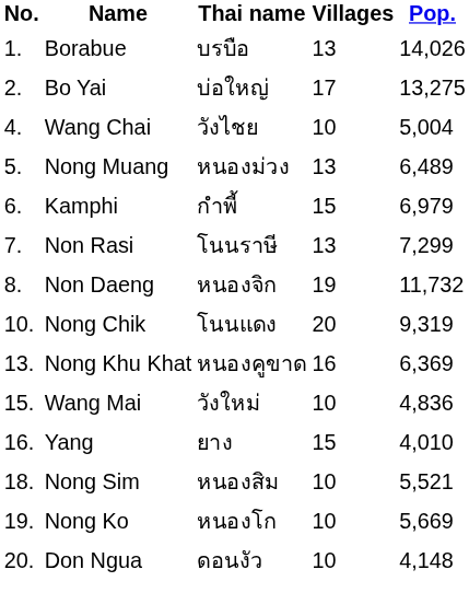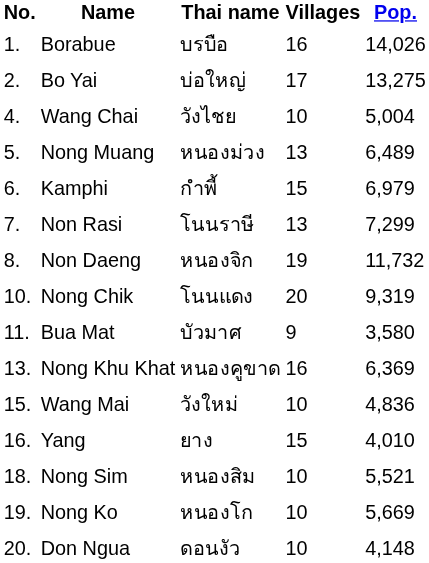 <table>
 <tr>
 <th>No.</th>
 <th>Name</th>
 <th>Thai name</th>
 <th>Villages</th>
 <th><a href='#'>Pop.</a></th>
 </tr>
 <tr>
 <td>1.</td>
 <td>Borabue</td>
 <td>บรบือ</td>
-<td>13</td>
+<td>16</td>
 <td>14,026</td>
 <td></td>
 </tr>
 <tr>
 <td>2.</td>
 <td>Bo Yai</td>
 <td>บ่อใหญ่</td>
 <td>17</td>
 <td>13,275</td>
 <td></td>
 </tr>
 <tr>
 <td>4.</td>
 <td>Wang Chai</td>
 <td>วังไชย</td>
 <td>10</td>
 <td>5,004</td>
 <td></td>
 </tr>
 <tr>
 <td>5.</td>
 <td>Nong Muang</td>
 <td>หนองม่วง</td>
 <td>13</td>
 <td>6,489</td>
 <td></td>
 </tr>
 <tr>
 <td>6.</td>
 <td>Kamphi</td>
 <td>กำพี้</td>
 <td>15</td>
 <td>6,979</td>
 <td></td>
 </tr>
 <tr>
 <td>7.</td>
 <td>Non Rasi</td>
 <td>โนนราษี</td>
 <td>13</td>
 <td>7,299</td>
 <td></td>
 </tr>
 <tr>
 <td>8.</td>
 <td>Non Daeng</td>
 <td>หนองจิก</td>
 <td>19</td>
 <td>11,732</td>
 <td></td>
 </tr>
 <tr>
 <td>10.</td>
 <td>Nong Chik</td>
 <td>โนนแดง</td>
 <td>20</td>
 <td>9,319</td>
 <td></td>
 </tr>
 <tr>
+<td>11.</td>
+<td>Bua Mat</td>
+<td>บัวมาศ</td>
+<td>9</td>
+<td>3,580</td>
+<td></td>
+</tr>
+<tr>
 <td>13.</td>
 <td>Nong Khu Khat</td>
 <td>หนองคูขาด</td>
 <td>16</td>
 <td>6,369</td>
 <td></td>
 </tr>
 <tr>
 <td>15.</td>
 <td>Wang Mai</td>
 <td>วังใหม่</td>
 <td>10</td>
 <td>4,836</td>
 <td></td>
 </tr>
 <tr>
 <td>16.</td>
 <td>Yang</td>
 <td>ยาง</td>
 <td>15</td>
 <td>4,010</td>
 <td></td>
 </tr>
 <tr>
 <td>18.</td>
 <td>Nong Sim</td>
 <td>หนองสิม</td>
 <td>10</td>
 <td>5,521</td>
 <td></td>
 </tr>
 <tr>
 <td>19.</td>
 <td>Nong Ko</td>
 <td>หนองโก</td>
 <td>10</td>
 <td>5,669</td>
 <td></td>
 </tr>
 <tr>
 <td>20.</td>
 <td>Don Ngua</td>
 <td>ดอนงัว</td>
 <td>10</td>
 <td>4,148</td>
 <td></td>
 </tr>
 </table>
